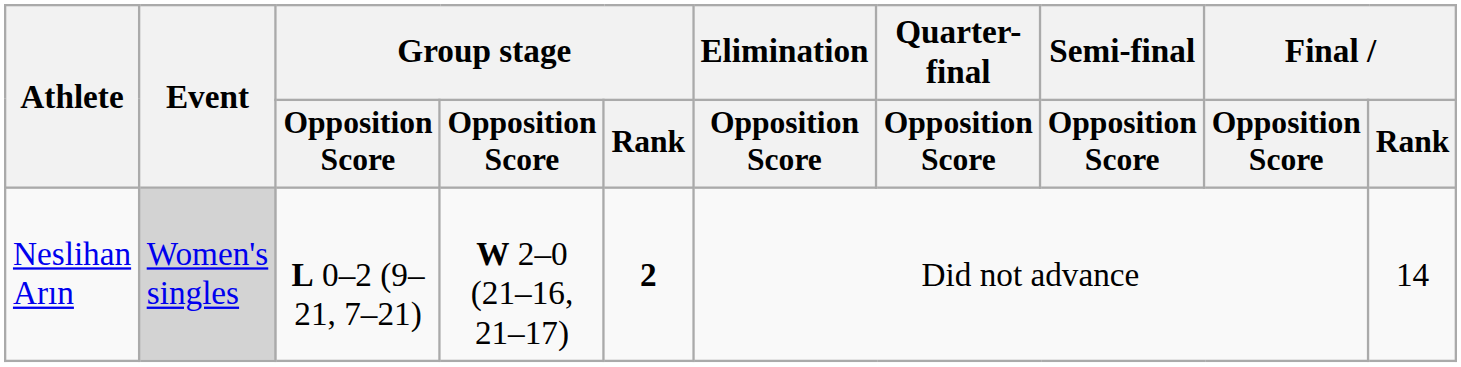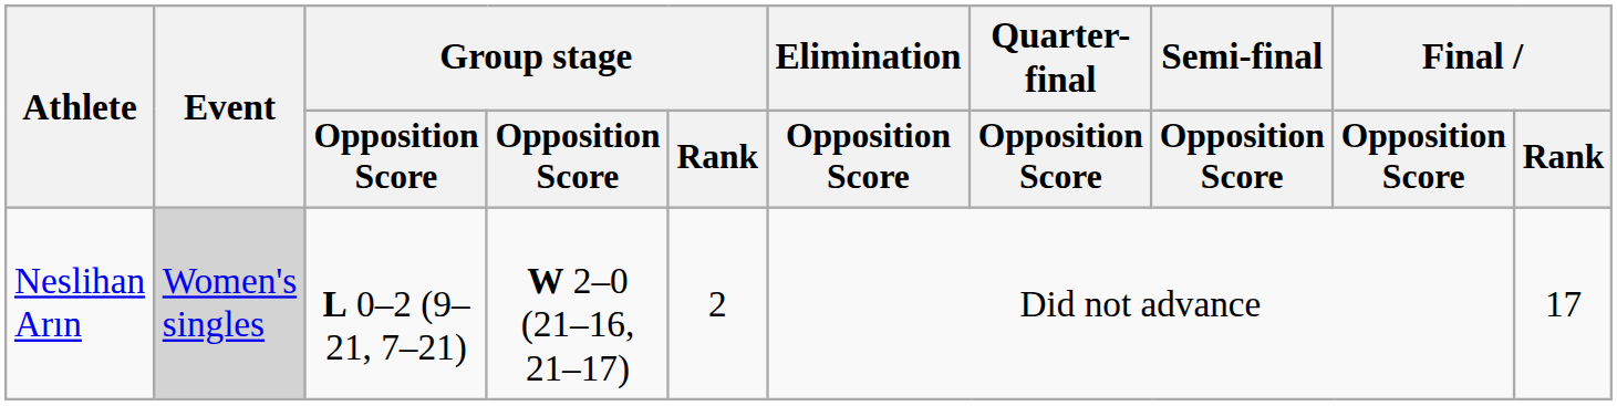 <table class="wikitable" style="font-size:90%">
 <tr>
 <th rowspan="2">Athlete</th>
 <th rowspan="2">Event</th>
 <th colspan="3">Group stage</th>
 <th>Elimination</th>
 <th>Quarter-final</th>
 <th>Semi-final</th>
 <th colspan="2">Final / </th>
 </tr>
 <tr style="font-size:95%">
 <th>Opposition<br>Score</th>
 <th>Opposition<br>Score</th>
 <th>Rank</th>
 <th>Opposition<br>Score</th>
 <th>Opposition<br>Score</th>
 <th>Opposition<br>Score</th>
 <th>Opposition<br>Score</th>
 <th>Rank</th>
 </tr>
 <tr align="center">
 <td align="left"><a href='#'>Neslihan Arın</a></td>
 <td align="left" style="background: lightgrey;"><a href='#'>Women's singles</a></td>
 <td><br><strong>L</strong> 0–2 (9–21, 7–21)</td>
 <td><br><strong>W</strong> 2–0 (21–16, 21–17)</td>
-<td><strong>2</strong></td>
+<td>2</td>
 <td colspan=4>Did not advance</td>
-<td>14</td>
+<td>17</td>
 </tr>
 </table>
